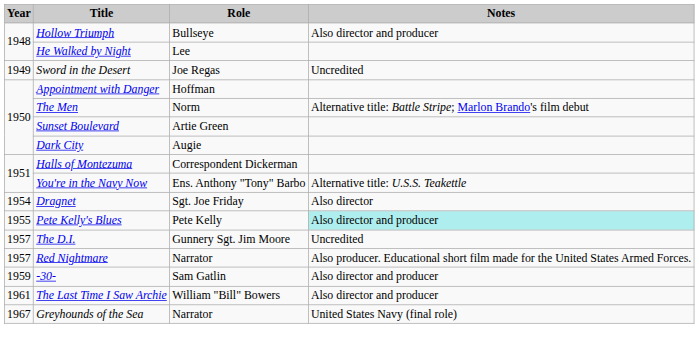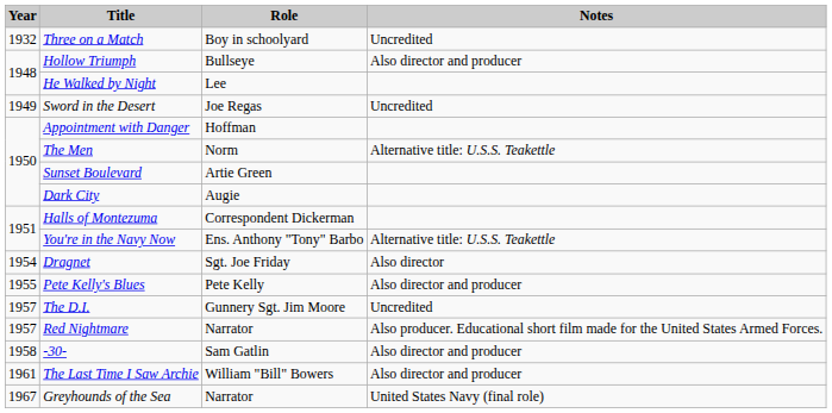 <table class="wikitable">
 <tr>
 <th style="background: #CCCCCC;">Year</th>
 <th style="background: #CCCCCC;">Title</th>
 <th style="background: #CCCCCC;">Role</th>
 <th style="background: #CCCCCC;">Notes</th>
+</tr>
+<tr>
+<td>1932</td>
+<td><em><a href='#'>Three on a Match</a></em></td>
+<td>Boy in schoolyard</td>
+<td>Uncredited</td>
 </tr>
 <tr>
 <td rowspan=2>1948</td>
 <td><em><a href='#'>Hollow Triumph</a></em></td>
 <td>Bullseye</td>
 <td>Also director and producer</td>
 </tr>
 <tr>
 <td><em><a href='#'>He Walked by Night</a></em></td>
 <td>Lee</td>
 <td></td>
 </tr>
 <tr>
 <td>1949</td>
 <td><em>Sword in the Desert</em></td>
 <td>Joe Regas</td>
 <td>Uncredited</td>
 </tr>
 <tr>
 <td rowspan=4>1950</td>
 <td><em><a href='#'>Appointment with Danger</a></em></td>
 <td>Hoffman</td>
 <td></td>
 </tr>
 <tr>
 <td><em><a href='#'>The Men</a></em></td>
 <td>Norm</td>
-<td>Alternative title: <em>Battle Stripe</em>; <a href='#'>Marlon Brando</a>'s film debut</td>
+<td>Alternative title: <em>U.S.S. Teakettle</em></td>
 </tr>
 <tr>
 <td><em><a href='#'>Sunset Boulevard</a></em></td>
 <td>Artie Green</td>
 <td></td>
 </tr>
 <tr>
 <td><em><a href='#'>Dark City</a></em></td>
 <td>Augie</td>
 <td></td>
 </tr>
 <tr>
 <td rowspan=2>1951</td>
 <td><em><a href='#'>Halls of Montezuma</a></em></td>
 <td>Correspondent Dickerman</td>
 <td></td>
 </tr>
 <tr>
 <td><em><a href='#'>You're in the Navy Now</a></em></td>
 <td>Ens. Anthony "Tony" Barbo</td>
 <td>Alternative title: <em>U.S.S. Teakettle</em></td>
 </tr>
 <tr>
 <td>1954</td>
 <td><em><a href='#'>Dragnet</a></em></td>
 <td>Sgt. Joe Friday</td>
 <td>Also director</td>
 </tr>
 <tr>
 <td>1955</td>
 <td><em><a href='#'>Pete Kelly's Blues</a></em></td>
 <td>Pete Kelly</td>
-<td style="background: paleturquoise;">Also director and producer</td>
+<td>Also director and producer</td>
 </tr>
 <tr>
 <td>1957</td>
 <td><em><a href='#'>The D.I.</a></em></td>
 <td>Gunnery Sgt. Jim Moore</td>
 <td>Uncredited</td>
 </tr>
 <tr>
 <td>1957</td>
 <td><em><a href='#'>Red Nightmare</a></em></td>
 <td>Narrator</td>
 <td>Also producer. Educational short film made for the United States Armed Forces.</td>
 </tr>
 <tr>
-<td>1959</td>
+<td>1958</td>
 <td><em><a href='#'>-30-</a></em></td>
 <td>Sam Gatlin</td>
 <td>Also director and producer</td>
 </tr>
 <tr>
 <td>1961</td>
 <td><em><a href='#'>The Last Time I Saw Archie</a></em></td>
 <td>William "Bill" Bowers</td>
 <td>Also director and producer</td>
 </tr>
 <tr>
 <td>1967</td>
 <td><em>Greyhounds of the Sea</em></td>
 <td>Narrator</td>
 <td>United States Navy (final role)</td>
 </tr>
 </table>
